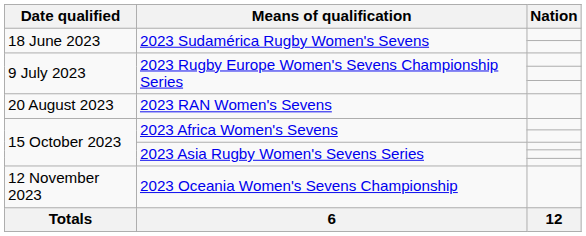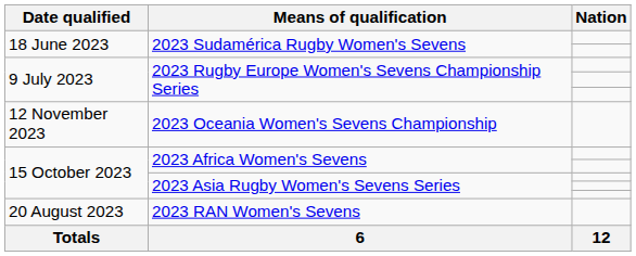 <table class="wikitable sortable">
 <tr>
 <th>Date qualified</th>
 <th>Means of qualification</th>
 <th>Nation</th>
 </tr>
 <tr>
 <td rowspan="2">18 June 2023</td>
 <td rowspan="2"><a href='#'>2023 Sudamérica Rugby Women's Sevens</a></td>
 <td></td>
 </tr>
 <tr>
 <td></td>
 </tr>
 <tr>
 <td rowspan=3>9 July 2023</td>
 <td rowspan=3><a href='#'>2023 Rugby Europe Women's Sevens Championship Series</a></td>
 <td></td>
 </tr>
 <tr>
 <td></td>
 </tr>
 <tr>
 <td></td>
 </tr>
 <tr>
-<td>20 August 2023</td>
-<td><a href='#'>2023 RAN Women's Sevens</a></td>
+<td>12 November 2023</td>
+<td><a href='#'>2023 Oceania Women's Sevens Championship</a></td>
 <td></td>
 </tr>
 <tr>
 <td rowspan="5">15 October 2023</td>
 <td rowspan="2"><a href='#'>2023 Africa Women's Sevens</a></td>
 <td></td>
 </tr>
 <tr>
 <td></td>
 </tr>
 <tr>
 <td rowspan="3"><a href='#'>2023 Asia Rugby Women's Sevens Series</a></td>
 <td></td>
 </tr>
 <tr>
 <td></td>
 </tr>
 <tr>
 <td></td>
 </tr>
 <tr>
-<td>12 November 2023</td>
-<td><a href='#'>2023 Oceania Women's Sevens Championship</a></td>
+<td>20 August 2023</td>
+<td><a href='#'>2023 RAN Women's Sevens</a></td>
 <td></td>
 </tr>
 <tr>
 <th>Totals</th>
 <th>6</th>
 <th>12</th>
 </tr>
 </table>
